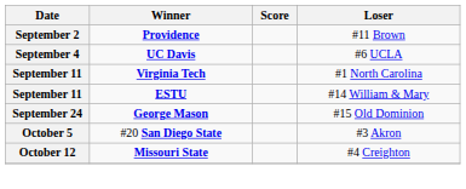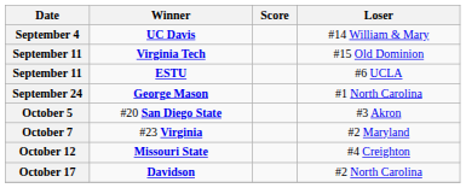 <table class="wikitable" align="center" style="font-size:95%;">
 <tr>
 <th width="100">Date</th>
 <th width="200">Winner</th>
 <th width="50">Score</th>
 <th width="200">Loser</th>
 </tr>
 <tr>
-<th>September 2</th>
-<td align="center"><strong><a href='#'>Providence</a></strong></td>
-<td align="center"></td>
-<td align="center">#11 <a href='#'>Brown</a></td>
-</tr>
-<tr>
 <th>September 4</th>
 <td align="center"><strong><a href='#'>UC Davis</a></strong></td>
 <td align="center"></td>
-<td align="center">#6 <a href='#'>UCLA</a></td>
+<td align="center">#14 <a href='#'>William & Mary</a></td>
 </tr>
 <tr>
 <th>September 11</th>
 <td align="center"><strong><a href='#'>Virginia Tech</a></strong></td>
 <td align="center"></td>
-<td align="center">#1 <a href='#'>North Carolina</a></td>
+<td align="center">#15 <a href='#'>Old Dominion</a></td>
 </tr>
 <tr>
 <th>September 11</th>
 <td align="center"><strong><a href='#'>ESTU</a></strong></td>
 <td align="center"></td>
-<td align="center">#14 <a href='#'>William & Mary</a></td>
+<td align="center">#6 <a href='#'>UCLA</a></td>
 </tr>
 <tr>
 <th>September 24</th>
 <td align="center"><strong><a href='#'>George Mason</a></strong></td>
 <td align="center"></td>
-<td align="center">#15 <a href='#'>Old Dominion</a></td>
+<td align="center">#1 <a href='#'>North Carolina</a></td>
 </tr>
 <tr>
 <th>October 5</th>
 <td align="center">#20 <strong><a href='#'>San Diego State</a></strong></td>
 <td align="center"></td>
 <td align="center">#3 <a href='#'>Akron</a></td>
 </tr>
 <tr>
+<th>October 7</th>
+<td align="center">#23 <strong><a href='#'>Virginia</a></strong></td>
+<td align="center"></td>
+<td align="center">#2 <a href='#'>Maryland</a></td>
+</tr>
+<tr>
 <th>October 12</th>
 <td align="center"><strong><a href='#'>Missouri State</a></strong></td>
 <td align="center"></td>
 <td align="center">#4 <a href='#'>Creighton</a></td>
 </tr>
 <tr>
+<th>October 17</th>
+<td align="center"><strong><a href='#'>Davidson</a></strong></td>
+<td align="center"></td>
+<td align="center">#2 <a href='#'>North Carolina</a></td>
+</tr>
+<tr>
 </tr>
 </table>
